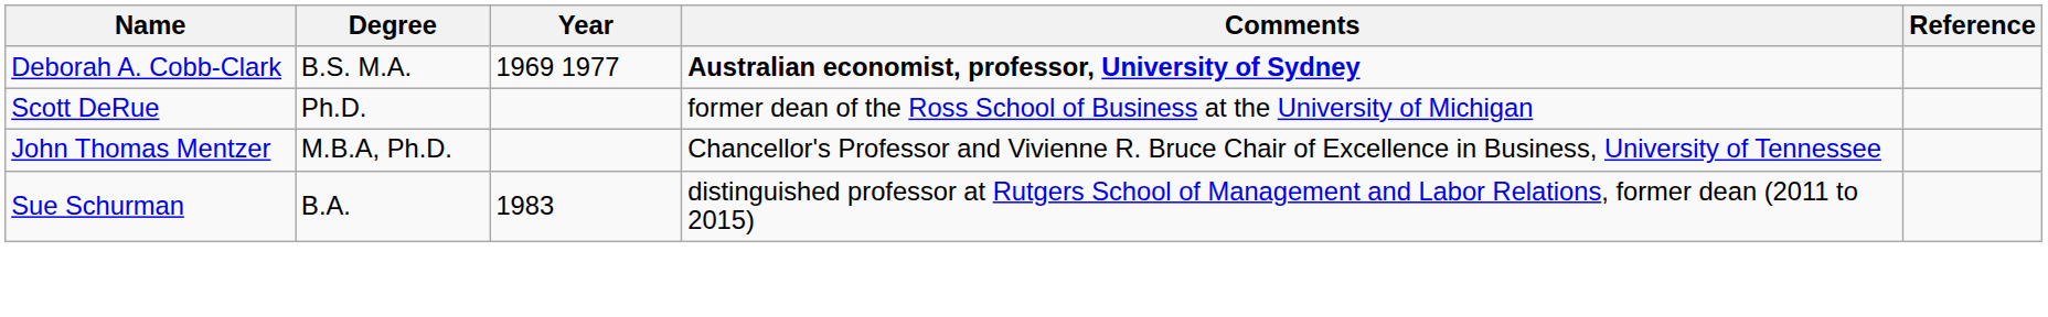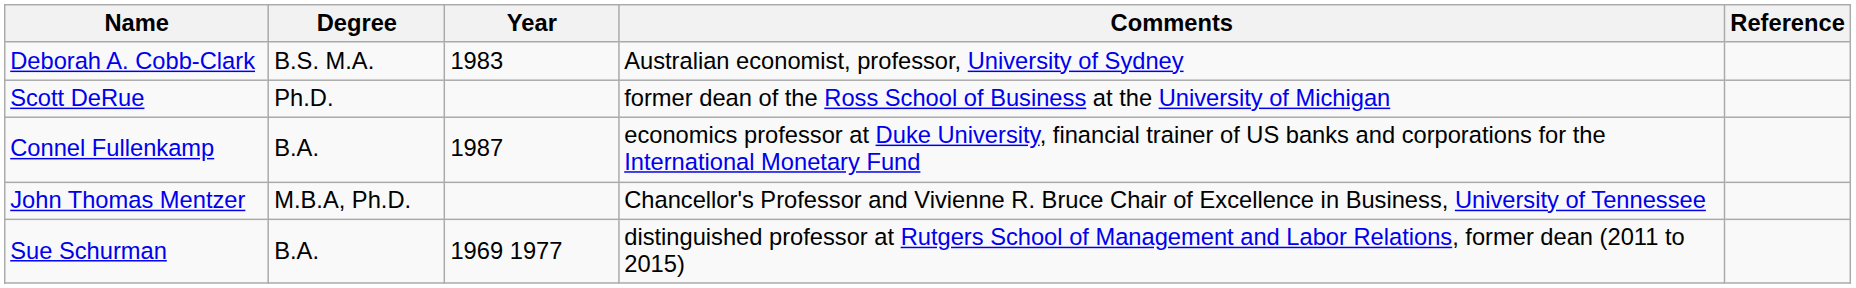 <table class="wikitable sortable">
 <tr>
 <th style="width:15%;">Name</th>
 <th style="width:10%;">Degree</th>
 <th style="width:10%;">Year</th>
 <th style="width:65%;">Comments</th>
 <th style="width:5%;">Reference</th>
 </tr>
 <tr>
 <td><a href='#'>Deborah A. Cobb-Clark</a></td>
 <td>B.S. M.A.</td>
-<td>1969 1977</td>
-<td><strong>Australian economist, professor, <a href='#'>University of Sydney</a></strong></td>
+<td>1983</td>
+<td>Australian economist, professor, <a href='#'>University of Sydney</a></td>
 <td></td>
 </tr>
 <tr>
 <td><a href='#'>Scott DeRue</a></td>
 <td>Ph.D.</td>
 <td></td>
 <td>former dean of the <a href='#'>Ross School of Business</a> at the <a href='#'>University of Michigan</a></td>
+<td></td>
+</tr>
+<tr>
+<td><a href='#'>Connel Fullenkamp</a></td>
+<td>B.A.</td>
+<td>1987</td>
+<td>economics professor at <a href='#'>Duke University</a>, financial trainer of US banks and corporations for the <a href='#'>International Monetary Fund</a></td>
 <td></td>
 </tr>
 <tr>
 <td><a href='#'>John Thomas Mentzer</a></td>
 <td>M.B.A, Ph.D.</td>
 <td></td>
 <td>Chancellor's Professor and Vivienne R. Bruce Chair of Excellence in Business, <a href='#'>University of Tennessee</a></td>
 <td></td>
 </tr>
 <tr>
 <td><a href='#'>Sue Schurman</a></td>
 <td>B.A.</td>
-<td>1983</td>
+<td>1969 1977</td>
 <td>distinguished professor at <a href='#'>Rutgers School of Management and Labor Relations</a>, former dean (2011 to 2015)</td>
 <td></td>
 </tr>
 </table>
